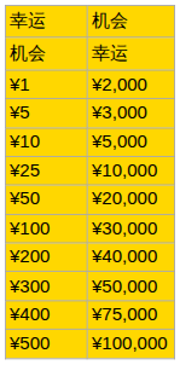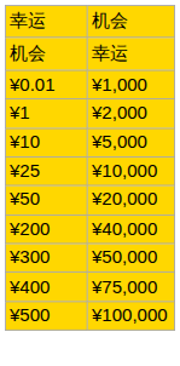 <table class="wikitable" width="150px">
 <tr>
 <td width=65px bgcolor="gold">幸运</td>
 <td bgcolor="gold">机会</td>
 </tr>
 <tr>
 <td bgcolor="gold">机会</td>
 <td bgcolor="gold">幸运</td>
 </tr>
 <tr>
+<td bgcolor="gold">¥0.01</td>
+<td bgcolor="gold">¥1,000</td>
+</tr>
+<tr>
 <td bgcolor="gold">¥1</td>
 <td bgcolor="gold">¥2,000</td>
-</tr>
-<tr>
-<td bgcolor="gold">¥5</td>
-<td bgcolor="gold">¥3,000</td>
 </tr>
 <tr>
 <td bgcolor="gold">¥10</td>
 <td bgcolor="gold">¥5,000</td>
 </tr>
 <tr>
 <td bgcolor="gold">¥25</td>
 <td bgcolor="gold">¥10,000</td>
 </tr>
 <tr>
 <td bgcolor="gold">¥50</td>
 <td bgcolor="gold">¥20,000</td>
-</tr>
-<tr>
-<td bgcolor="gold">¥100</td>
-<td bgcolor="gold">¥30,000</td>
 </tr>
 <tr>
 <td bgcolor="gold">¥200</td>
 <td bgcolor="gold">¥40,000</td>
 </tr>
 <tr>
 <td bgcolor="gold">¥300</td>
 <td bgcolor="gold">¥50,000</td>
 </tr>
 <tr>
 <td bgcolor="gold">¥400</td>
 <td bgcolor="gold">¥75,000</td>
 </tr>
 <tr>
 <td bgcolor="gold">¥500</td>
 <td bgcolor="gold">¥100,000</td>
 </tr>
 </table>
